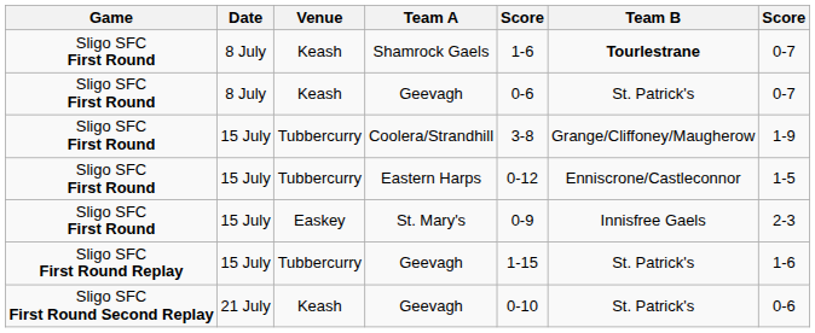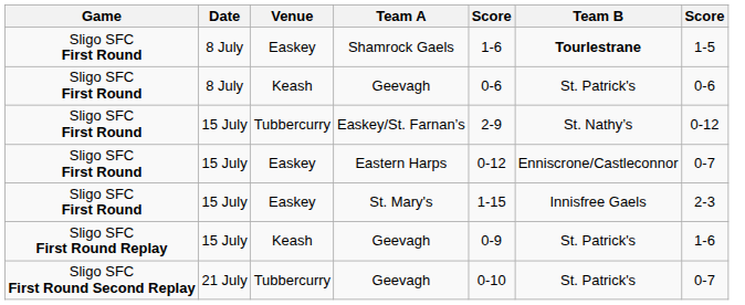 <table class="wikitable">
 <tr>
 <th>Game</th>
 <th>Date</th>
 <th>Venue</th>
 <th>Team A</th>
 <th>Score</th>
 <th>Team B</th>
 <th>Score</th>
 </tr>
 <tr align="center">
 <td>Sligo SFC<br><strong>First Round</strong></td>
 <td>8 July</td>
-<td>Keash</td>
+<td>Easkey</td>
 <td>Shamrock Gaels</td>
 <td>1-6</td>
 <td><strong>Tourlestrane</strong></td>
-<td>0-7</td>
+<td>1-5</td>
 </tr>
 <tr align="center">
 <td>Sligo SFC<br><strong>First Round</strong></td>
 <td>8 July</td>
 <td>Keash</td>
 <td>Geevagh</td>
 <td>0-6</td>
 <td>St. Patrick's</td>
-<td>0-7</td>
+<td>0-6</td>
 </tr>
 <tr align="center">
 <td>Sligo SFC<br><strong>First Round</strong></td>
 <td>15 July</td>
 <td>Tubbercurry</td>
-<td>Coolera/Strandhill</td>
-<td>3-8</td>
-<td>Grange/Cliffoney/Maugherow</td>
-<td>1-9</td>
+<td>Easkey/St. Farnan’s</td>
+<td>2-9</td>
+<td>St. Nathy’s</td>
+<td>0-12</td>
 </tr>
 <tr align="center">
 <td>Sligo SFC<br><strong>First Round</strong></td>
 <td>15 July</td>
-<td>Tubbercurry</td>
+<td>Easkey</td>
 <td>Eastern Harps</td>
 <td>0-12</td>
 <td>Enniscrone/Castleconnor</td>
-<td>1-5</td>
+<td>0-7</td>
 </tr>
 <tr align="center">
 <td>Sligo SFC<br><strong>First Round</strong></td>
 <td>15 July</td>
 <td>Easkey</td>
 <td>St. Mary's</td>
-<td>0-9</td>
+<td>1-15</td>
 <td>Innisfree Gaels</td>
 <td>2-3</td>
 </tr>
 <tr align="center">
 <td>Sligo SFC<br><strong>First Round Replay</strong></td>
 <td>15 July</td>
-<td>Tubbercurry</td>
+<td>Keash</td>
 <td>Geevagh</td>
-<td>1-15</td>
+<td>0-9</td>
 <td>St. Patrick's</td>
 <td>1-6</td>
 </tr>
 <tr align="center">
 <td>Sligo SFC<br><strong>First Round Second Replay</strong></td>
 <td>21 July</td>
-<td>Keash</td>
+<td>Tubbercurry</td>
 <td>Geevagh</td>
 <td>0-10</td>
 <td>St. Patrick's</td>
-<td>0-6</td>
+<td>0-7</td>
 </tr>
 </table>
